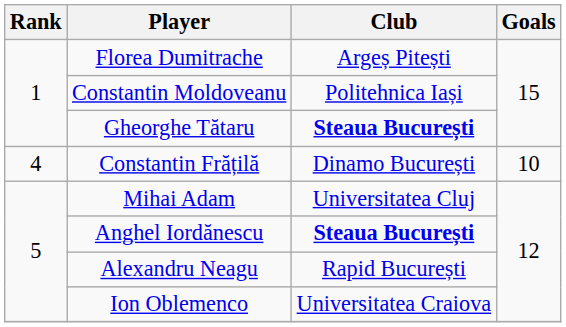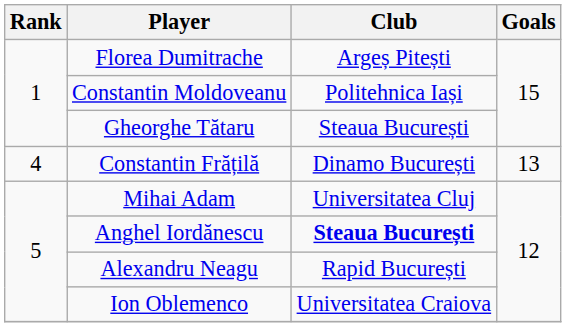 <table class="wikitable sortable" style="text-align:center">
 <tr>
 <th>Rank</th>
 <th>Player</th>
 <th>Club</th>
 <th>Goals</th>
 </tr>
 <tr>
 <td rowspan=3 align=center>1</td>
 <td><a href='#'>Florea Dumitrache</a></td>
 <td><a href='#'>Argeș Pitești</a></td>
 <td rowspan=3 align=center>15</td>
 </tr>
 <tr>
 <td><a href='#'>Constantin Moldoveanu</a></td>
 <td><a href='#'>Politehnica Iași</a></td>
 </tr>
 <tr>
 <td><a href='#'>Gheorghe Tătaru</a></td>
-<td><strong><a href='#'>Steaua București</a></strong></td>
+<td><a href='#'>Steaua București</a></td>
 </tr>
 <tr>
 <td rowspan=1 align=center>4</td>
 <td><a href='#'>Constantin Frățilă</a></td>
 <td><a href='#'>Dinamo București</a></td>
-<td rowspan=1 align=center>10</td>
+<td rowspan=1 align=center>13</td>
 </tr>
 <tr>
 <td rowspan=4 align=center>5</td>
 <td><a href='#'>Mihai Adam</a></td>
 <td><a href='#'>Universitatea Cluj</a></td>
 <td rowspan=4 align=center>12</td>
 </tr>
 <tr>
 <td><a href='#'>Anghel Iordănescu</a></td>
 <td><strong><a href='#'>Steaua București</a></strong></td>
 </tr>
 <tr>
 <td><a href='#'>Alexandru Neagu</a></td>
 <td><a href='#'>Rapid București</a></td>
 </tr>
 <tr>
 <td><a href='#'>Ion Oblemenco</a></td>
 <td><a href='#'>Universitatea Craiova</a></td>
 </tr>
 <tr>
 </tr>
 </table>
